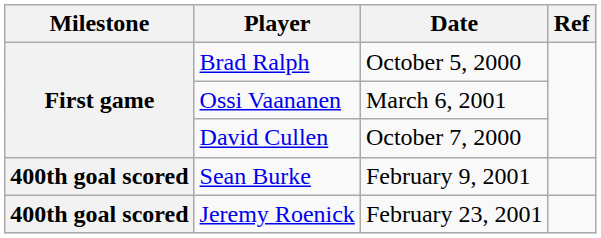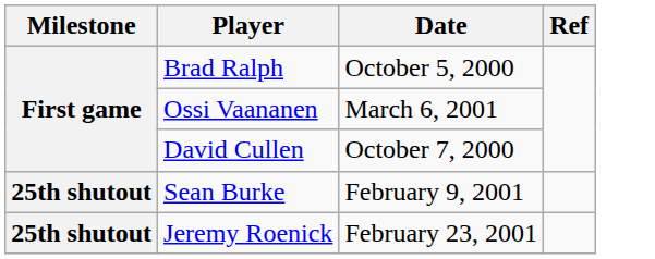 <table class="wikitable">
 <tr>
 <th scope="col">Milestone</th>
 <th scope="col">Player</th>
 <th scope="col">Date</th>
 <th scope="col">Ref</th>
 </tr>
 <tr>
 <th rowspan=3>First game</th>
 <td><a href='#'>Brad Ralph</a></td>
 <td>October 5, 2000</td>
 <td rowspan=3></td>
 </tr>
 <tr>
 <td><a href='#'>Ossi Vaananen</a></td>
 <td>March 6, 2001</td>
 </tr>
 <tr>
 <td><a href='#'>David Cullen</a></td>
 <td>October 7, 2000</td>
 </tr>
 <tr>
-<th>400th goal scored</th>
+<th>25th shutout</th>
 <td><a href='#'>Sean Burke</a></td>
 <td>February 9, 2001</td>
 <td></td>
 </tr>
 <tr>
-<th>400th goal scored</th>
+<th>25th shutout</th>
 <td><a href='#'>Jeremy Roenick</a></td>
 <td>February 23, 2001</td>
 <td></td>
 </tr>
 </table>
